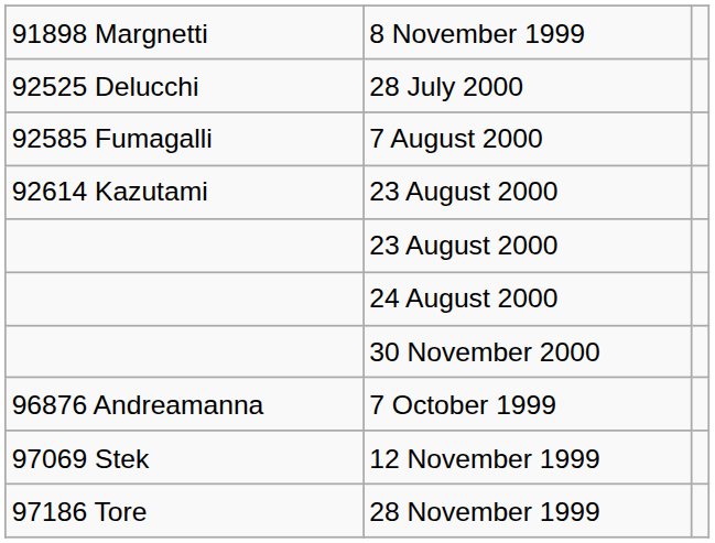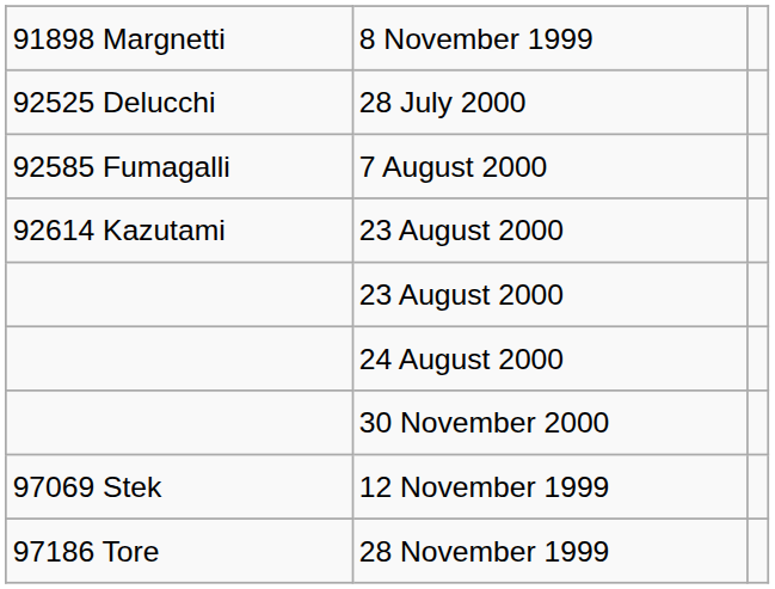 <table class="wikitable" style="font-size: 89%; float: left; width: 26em; margin-right: 1em; height: 280px">
 <tr>
 <td>91898 Margnetti</td>
 <td>8 November 1999</td>
 <td></td>
 </tr>
 <tr>
 <td>92525 Delucchi</td>
 <td>28 July 2000</td>
 <td></td>
 </tr>
 <tr>
 <td>92585 Fumagalli</td>
 <td>7 August 2000</td>
 <td></td>
 </tr>
 <tr>
 <td>92614 Kazutami</td>
 <td>23 August 2000</td>
 <td></td>
 </tr>
 <tr>
 <td></td>
 <td>23 August 2000</td>
 <td></td>
 </tr>
 <tr>
 <td></td>
 <td>24 August 2000</td>
 <td></td>
 </tr>
 <tr>
 <td></td>
 <td>30 November 2000</td>
 <td></td>
 </tr>
 <tr>
-<td>96876 Andreamanna</td>
-<td>7 October 1999</td>
-<td></td>
-</tr>
-<tr>
 <td>97069 Stek</td>
 <td>12 November 1999</td>
 <td></td>
 </tr>
 <tr>
 <td>97186 Tore</td>
 <td>28 November 1999</td>
 <td></td>
 </tr>
 </table>
